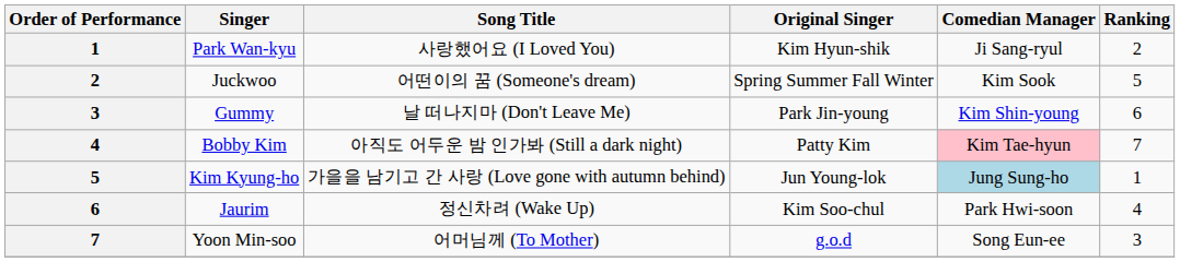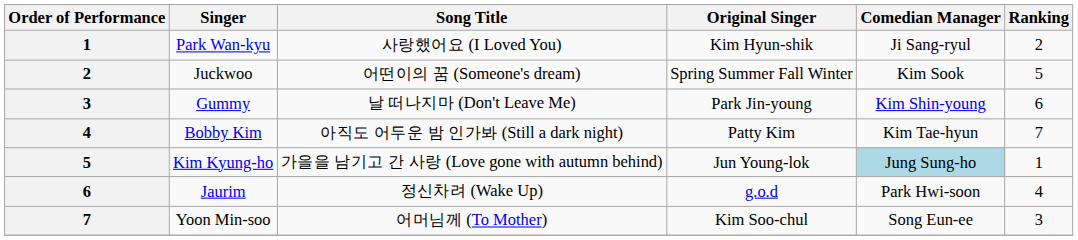 <table class="wikitable">
 <tr>
 <th>Order of Performance</th>
 <th>Singer</th>
 <th>Song Title</th>
 <th>Original Singer</th>
 <th>Comedian Manager</th>
 <th>Ranking</th>
 </tr>
 <tr align="center">
 <th>1</th>
 <td><a href='#'>Park Wan-kyu</a></td>
 <td>사랑했어요 (I Loved You)</td>
 <td>Kim Hyun-shik</td>
 <td>Ji Sang-ryul</td>
 <td>2</td>
 </tr>
 <tr align="center">
 <th>2</th>
 <td>Juckwoo</td>
 <td>어떤이의 꿈 (Someone's dream)</td>
 <td>Spring Summer Fall Winter</td>
 <td>Kim Sook</td>
 <td>5</td>
 </tr>
 <tr align="center">
 <th>3</th>
 <td><a href='#'>Gummy</a></td>
 <td>날 떠나지마 (Don't Leave Me)</td>
 <td>Park Jin-young</td>
 <td><a href='#'>Kim Shin-young</a></td>
 <td>6</td>
 </tr>
 <tr align="center">
 <th>4</th>
 <td><a href='#'>Bobby Kim</a></td>
 <td>아직도 어두운 밤 인가봐 (Still a dark night)</td>
 <td>Patty Kim</td>
-<td style="background: pink;">Kim Tae-hyun</td>
+<td>Kim Tae-hyun</td>
 <td>7</td>
 </tr>
 <tr align="center">
 <th>5</th>
 <td><a href='#'>Kim Kyung-ho</a></td>
 <td>가을을 남기고 간 사랑 (Love gone with autumn behind)</td>
 <td>Jun Young-lok</td>
 <td style="background: lightblue;">Jung Sung-ho</td>
 <td>1</td>
 </tr>
 <tr align="center">
 <th>6</th>
 <td><a href='#'>Jaurim</a></td>
 <td>정신차려 (Wake Up)</td>
-<td>Kim Soo-chul</td>
+<td><a href='#'>g.o.d</a></td>
 <td>Park Hwi-soon</td>
 <td>4</td>
 </tr>
 <tr align="center">
 <th>7</th>
 <td>Yoon Min-soo</td>
 <td>어머님께 (<a href='#'>To Mother</a>)</td>
-<td><a href='#'>g.o.d</a></td>
+<td>Kim Soo-chul</td>
 <td>Song Eun-ee</td>
 <td>3</td>
 </tr>
 <tr>
 </tr>
 </table>
